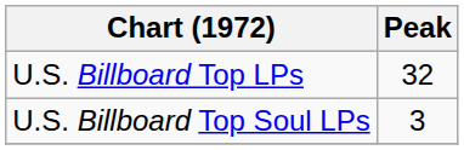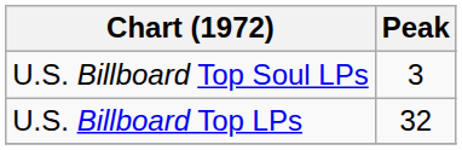 <table class="wikitable">
 <tr>
 <th>Chart (1972)</th>
 <th>Peak<br></th>
 </tr>
 <tr>
+<td>U.S. <em>Billboard</em> <a href='#'>Top Soul LPs</a></td>
+<td align="center">3</td>
+</tr>
+<tr>
 <td>U.S. <a href='#'><em>Billboard</em> Top LPs</a></td>
 <td align="center">32</td>
 </tr>
 <tr>
-<td>U.S. <em>Billboard</em> <a href='#'>Top Soul LPs</a></td>
-<td align="center">3</td>
-</tr>
-<tr>
 </tr>
 </table>
